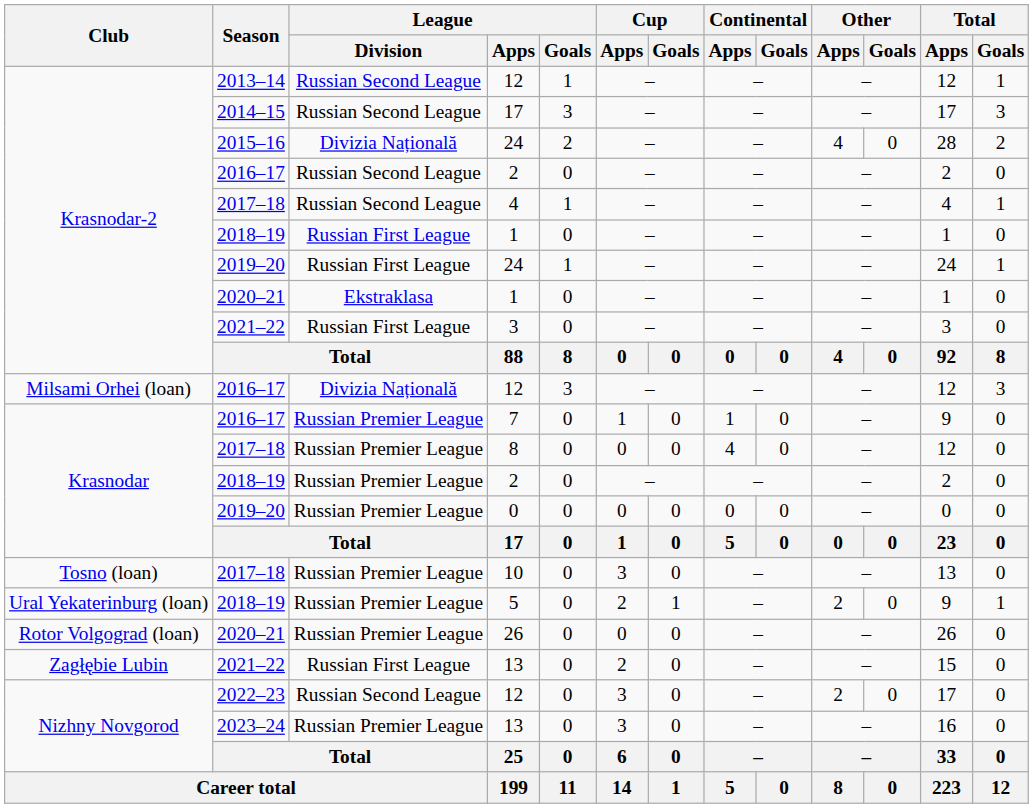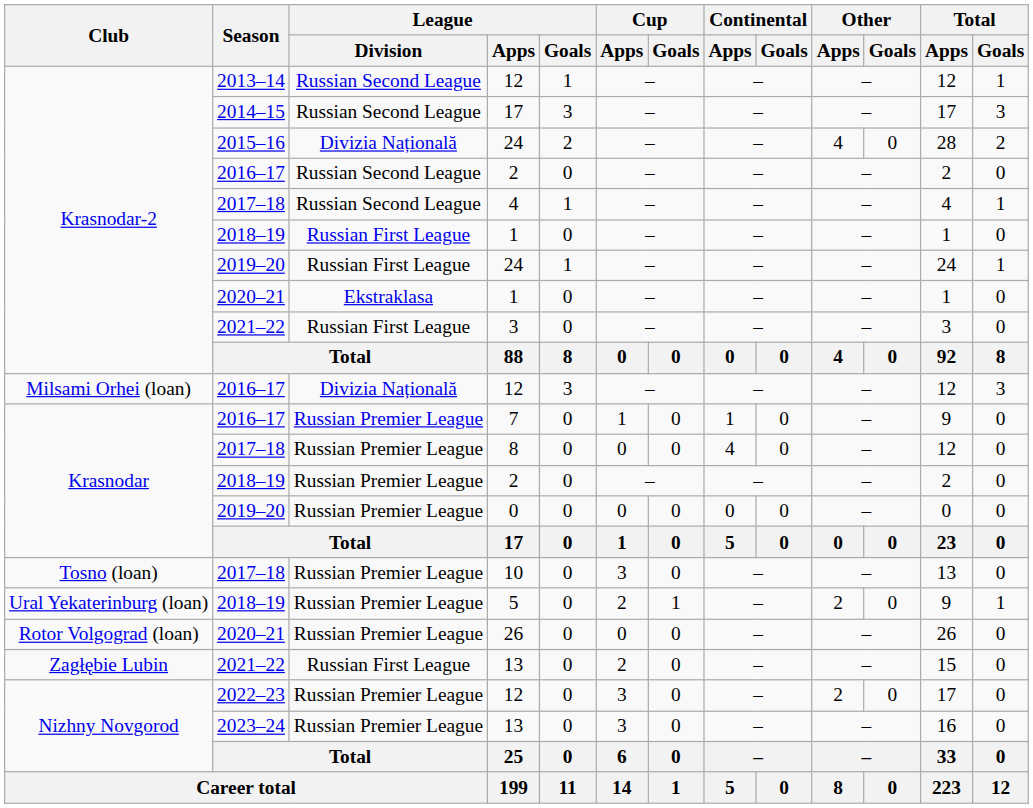 <table class="wikitable" style="text-align: center;">
 <tr>
 <th rowspan=2>Club</th>
 <th rowspan=2>Season</th>
 <th colspan=3>League</th>
 <th colspan=2>Cup</th>
 <th colspan=2>Continental</th>
 <th colspan=2>Other</th>
 <th colspan=2>Total</th>
 </tr>
 <tr>
 <th>Division</th>
 <th>Apps</th>
 <th>Goals</th>
 <th>Apps</th>
 <th>Goals</th>
 <th>Apps</th>
 <th>Goals</th>
 <th>Apps</th>
 <th>Goals</th>
 <th>Apps</th>
 <th>Goals</th>
 </tr>
 <tr>
 <td rowspan="10"><a href='#'>Krasnodar-2</a></td>
 <td><a href='#'>2013–14</a></td>
 <td><a href='#'>Russian Second League</a></td>
 <td>12</td>
 <td>1</td>
 <td colspan=2>–</td>
 <td colspan=2>–</td>
 <td colspan=2>–</td>
 <td>12</td>
 <td>1</td>
 </tr>
 <tr>
 <td><a href='#'>2014–15</a></td>
 <td>Russian Second League</td>
 <td>17</td>
 <td>3</td>
 <td colspan=2>–</td>
 <td colspan=2>–</td>
 <td colspan=2>–</td>
 <td>17</td>
 <td>3</td>
 </tr>
 <tr>
 <td><a href='#'>2015–16</a></td>
 <td><a href='#'>Divizia Națională</a></td>
 <td>24</td>
 <td>2</td>
 <td colspan=2>–</td>
 <td colspan=2>–</td>
 <td>4</td>
 <td>0</td>
 <td>28</td>
 <td>2</td>
 </tr>
 <tr>
 <td><a href='#'>2016–17</a></td>
 <td>Russian Second League</td>
 <td>2</td>
 <td>0</td>
 <td colspan=2>–</td>
 <td colspan=2>–</td>
 <td colspan=2>–</td>
 <td>2</td>
 <td>0</td>
 </tr>
 <tr>
 <td><a href='#'>2017–18</a></td>
 <td>Russian Second League</td>
 <td>4</td>
 <td>1</td>
 <td colspan=2>–</td>
 <td colspan=2>–</td>
 <td colspan=2>–</td>
 <td>4</td>
 <td>1</td>
 </tr>
 <tr>
 <td><a href='#'>2018–19</a></td>
 <td><a href='#'>Russian First League</a></td>
 <td>1</td>
 <td>0</td>
 <td colspan=2>–</td>
 <td colspan=2>–</td>
 <td colspan=2>–</td>
 <td>1</td>
 <td>0</td>
 </tr>
 <tr>
 <td><a href='#'>2019–20</a></td>
 <td>Russian First League</td>
 <td>24</td>
 <td>1</td>
 <td colspan=2>–</td>
 <td colspan=2>–</td>
 <td colspan=2>–</td>
 <td>24</td>
 <td>1</td>
 </tr>
 <tr>
 <td><a href='#'>2020–21</a></td>
 <td><a href='#'>Ekstraklasa</a></td>
 <td>1</td>
 <td>0</td>
 <td colspan=2>–</td>
 <td colspan=2>–</td>
 <td colspan=2>–</td>
 <td>1</td>
 <td>0</td>
 </tr>
 <tr>
 <td><a href='#'>2021–22</a></td>
 <td>Russian First League</td>
 <td>3</td>
 <td>0</td>
 <td colspan=2>–</td>
 <td colspan=2>–</td>
 <td colspan=2>–</td>
 <td>3</td>
 <td>0</td>
 </tr>
 <tr>
 <th colspan=2>Total</th>
 <th>88</th>
 <th>8</th>
 <th>0</th>
 <th>0</th>
 <th>0</th>
 <th>0</th>
 <th>4</th>
 <th>0</th>
 <th>92</th>
 <th>8</th>
 </tr>
 <tr>
 <td><a href='#'>Milsami Orhei</a> (loan)</td>
 <td><a href='#'>2016–17</a></td>
 <td><a href='#'>Divizia Națională</a></td>
 <td>12</td>
 <td>3</td>
 <td colspan=2>–</td>
 <td colspan=2>–</td>
 <td colspan=2>–</td>
 <td>12</td>
 <td>3</td>
 </tr>
 <tr>
 <td rowspan="5"><a href='#'>Krasnodar</a></td>
 <td><a href='#'>2016–17</a></td>
 <td><a href='#'>Russian Premier League</a></td>
 <td>7</td>
 <td>0</td>
 <td>1</td>
 <td>0</td>
 <td>1</td>
 <td>0</td>
 <td colspan=2>–</td>
 <td>9</td>
 <td>0</td>
 </tr>
 <tr>
 <td><a href='#'>2017–18</a></td>
 <td>Russian Premier League</td>
 <td>8</td>
 <td>0</td>
 <td>0</td>
 <td>0</td>
 <td>4</td>
 <td>0</td>
 <td colspan=2>–</td>
 <td>12</td>
 <td>0</td>
 </tr>
 <tr>
 <td><a href='#'>2018–19</a></td>
 <td>Russian Premier League</td>
 <td>2</td>
 <td>0</td>
 <td colspan=2>–</td>
 <td colspan=2>–</td>
 <td colspan=2>–</td>
 <td>2</td>
 <td>0</td>
 </tr>
 <tr>
 <td><a href='#'>2019–20</a></td>
 <td>Russian Premier League</td>
 <td>0</td>
 <td>0</td>
 <td>0</td>
 <td>0</td>
 <td>0</td>
 <td>0</td>
 <td colspan=2>–</td>
 <td>0</td>
 <td>0</td>
 </tr>
 <tr>
 <th colspan=2>Total</th>
 <th>17</th>
 <th>0</th>
 <th>1</th>
 <th>0</th>
 <th>5</th>
 <th>0</th>
 <th>0</th>
 <th>0</th>
 <th>23</th>
 <th>0</th>
 </tr>
 <tr>
 <td><a href='#'>Tosno</a> (loan)</td>
 <td><a href='#'>2017–18</a></td>
 <td>Russian Premier League</td>
 <td>10</td>
 <td>0</td>
 <td>3</td>
 <td>0</td>
 <td colspan=2>–</td>
 <td colspan=2>–</td>
 <td>13</td>
 <td>0</td>
 </tr>
 <tr>
 <td><a href='#'>Ural Yekaterinburg</a> (loan)</td>
 <td><a href='#'>2018–19</a></td>
 <td>Russian Premier League</td>
 <td>5</td>
 <td>0</td>
 <td>2</td>
 <td>1</td>
 <td colspan=2>–</td>
 <td>2</td>
 <td>0</td>
 <td>9</td>
 <td>1</td>
 </tr>
 <tr>
 <td><a href='#'>Rotor Volgograd</a> (loan)</td>
 <td><a href='#'>2020–21</a></td>
 <td>Russian Premier League</td>
 <td>26</td>
 <td>0</td>
 <td>0</td>
 <td>0</td>
 <td colspan=2>–</td>
 <td colspan=2>–</td>
 <td>26</td>
 <td>0</td>
 </tr>
 <tr>
 <td><a href='#'>Zagłębie Lubin</a></td>
 <td><a href='#'>2021–22</a></td>
 <td>Russian First League</td>
 <td>13</td>
 <td>0</td>
 <td>2</td>
 <td>0</td>
 <td colspan=2>–</td>
 <td colspan=2>–</td>
 <td>15</td>
 <td>0</td>
 </tr>
 <tr>
 <td rowspan="3"><a href='#'>Nizhny Novgorod</a></td>
 <td><a href='#'>2022–23</a></td>
-<td>Russian Second League</td>
+<td>Russian Premier League</td>
 <td>12</td>
 <td>0</td>
 <td>3</td>
 <td>0</td>
 <td colspan=2>–</td>
 <td>2</td>
 <td>0</td>
 <td>17</td>
 <td>0</td>
 </tr>
 <tr>
 <td><a href='#'>2023–24</a></td>
 <td>Russian Premier League</td>
 <td>13</td>
 <td>0</td>
 <td>3</td>
 <td>0</td>
 <td colspan=2>–</td>
 <td colspan=2>–</td>
 <td>16</td>
 <td>0</td>
 </tr>
 <tr>
 <th colspan=2>Total</th>
 <th>25</th>
 <th>0</th>
 <th>6</th>
 <th>0</th>
 <th colspan=2>–</th>
 <th colspan=2>–</th>
 <th>33</th>
 <th>0</th>
 </tr>
 <tr>
 <th colspan=3>Career total</th>
 <th>199</th>
 <th>11</th>
 <th>14</th>
 <th>1</th>
 <th>5</th>
 <th>0</th>
 <th>8</th>
 <th>0</th>
 <th>223</th>
 <th>12</th>
 </tr>
 </table>
